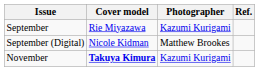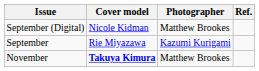 <table class="sortable wikitable">
 <tr>
 <th>Issue</th>
 <th>Cover model</th>
 <th>Photographer</th>
 <th>Ref.</th>
 </tr>
 <tr>
+<td>September (Digital)</td>
+<td><a href='#'>Nicole Kidman</a></td>
+<td>Matthew Brookes</td>
+<td></td>
+</tr>
+<tr>
 <td>September</td>
 <td><a href='#'>Rie Miyazawa</a></td>
 <td><a href='#'>Kazumi Kurigami</a></td>
 <td></td>
 </tr>
 <tr>
-<td>September (Digital)</td>
-<td><a href='#'>Nicole Kidman</a></td>
+<td>November</td>
+<td><strong><a href='#'>Takuya Kimura</a></strong></td>
 <td>Matthew Brookes</td>
 <td></td>
 </tr>
-<tr>
-<td>November</td>
-<td><strong><a href='#'>Takuya Kimura</a></strong></td>
-<td><a href='#'>Kazumi Kurigami</a></td>
-<td></td>
-</tr>
 </table>
